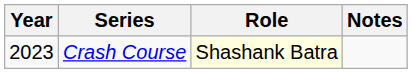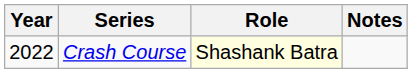 <table class="wikitable sortable">
 <tr>
 <th scope="col">Year</th>
 <th scope="col">Series</th>
 <th scope="col">Role</th>
 <th scope="col">Notes</th>
 </tr>
 <tr>
-<td>2023</td>
+<td>2022</td>
 <td><em><a href='#'>Crash Course</a></em></td>
 <td style="background: lightyellow;">Shashank Batra</td>
 <td></td>
 </tr>
 </table>
